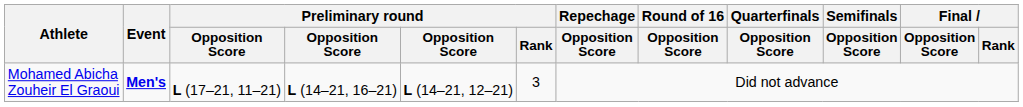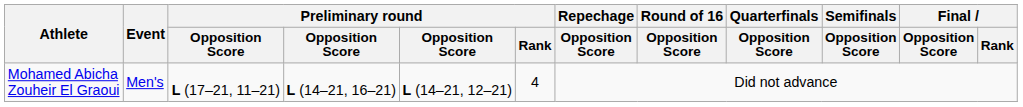 <table class=wikitable style=font-size:90%;text-align:center>
 <tr>
 <th rowspan=2>Athlete</th>
 <th rowspan=2>Event</th>
 <th colspan=4>Preliminary round</th>
 <th>Repechage</th>
 <th>Round of 16</th>
 <th>Quarterfinals</th>
 <th>Semifinals</th>
 <th colspan=2>Final / </th>
 </tr>
 <tr style=font-size:95%>
 <th>Opposition<br>Score</th>
 <th>Opposition<br>Score</th>
 <th>Opposition<br>Score</th>
 <th>Rank</th>
 <th>Opposition<br>Score</th>
 <th>Opposition<br>Score</th>
 <th>Opposition<br>Score</th>
 <th>Opposition<br>Score</th>
 <th>Opposition<br>Score</th>
 <th>Rank</th>
 </tr>
 <tr>
 <td align=left><a href='#'>Mohamed Abicha</a><br><a href='#'>Zouheir El Graoui</a></td>
-<td align=left><strong><a href='#'>Men's</a></strong></td>
+<td align=left><a href='#'>Men's</a></td>
 <td><br><strong>L</strong> (17–21, 11–21)</td>
 <td><br><strong>L</strong> (14–21, 16–21)</td>
 <td><br><strong>L</strong> (14–21, 12–21)</td>
-<td>3</td>
+<td>4</td>
 <td colspan=6>Did not advance</td>
 </tr>
 </table>
